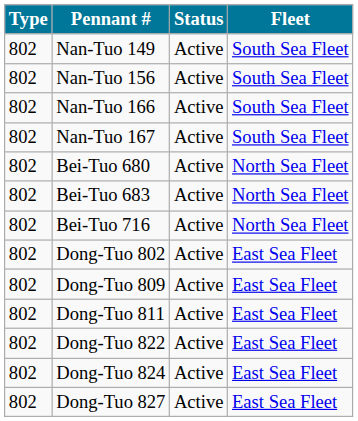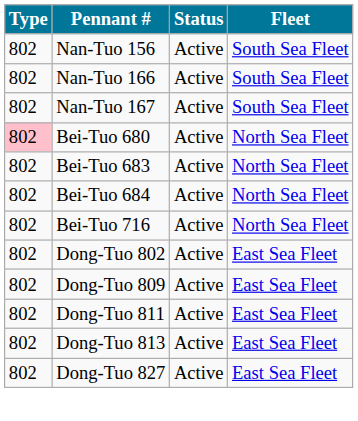 <table class="wikitable">
 <tr>
 <th style="background:#079;color:#fff;">Type</th>
 <th style="background:#079;color:#fff;">Pennant #</th>
 <th style="background:#079;color:#fff;">Status</th>
 <th style="background:#079;color:#fff;">Fleet</th>
-</tr>
-<tr>
-<td>802</td>
-<td>Nan-Tuo 149</td>
-<td>Active</td>
-<td><a href='#'>South Sea Fleet</a></td>
 </tr>
 <tr>
 <td>802</td>
 <td>Nan-Tuo 156</td>
 <td>Active</td>
 <td><a href='#'>South Sea Fleet</a></td>
 </tr>
 <tr>
 <td>802</td>
 <td>Nan-Tuo 166</td>
 <td>Active</td>
 <td><a href='#'>South Sea Fleet</a></td>
 </tr>
 <tr>
 <td>802</td>
 <td>Nan-Tuo 167</td>
 <td>Active</td>
 <td><a href='#'>South Sea Fleet</a></td>
 </tr>
 <tr>
-<td>802</td>
+<td style="background: pink;">802</td>
 <td>Bei-Tuo 680</td>
 <td>Active</td>
 <td><a href='#'>North Sea Fleet</a></td>
 </tr>
 <tr>
 <td>802</td>
 <td>Bei-Tuo 683</td>
+<td>Active</td>
+<td><a href='#'>North Sea Fleet</a></td>
+</tr>
+<tr>
+<td>802</td>
+<td>Bei-Tuo 684</td>
 <td>Active</td>
 <td><a href='#'>North Sea Fleet</a></td>
 </tr>
 <tr>
 <td>802</td>
 <td>Bei-Tuo 716</td>
 <td>Active</td>
 <td><a href='#'>North Sea Fleet</a></td>
 </tr>
 <tr>
 <td>802</td>
 <td>Dong-Tuo 802</td>
 <td>Active</td>
 <td><a href='#'>East Sea Fleet</a></td>
 </tr>
 <tr>
 <td>802</td>
 <td>Dong-Tuo 809</td>
 <td>Active</td>
 <td><a href='#'>East Sea Fleet</a></td>
 </tr>
 <tr>
 <td>802</td>
 <td>Dong-Tuo 811</td>
 <td>Active</td>
 <td><a href='#'>East Sea Fleet</a></td>
 </tr>
 <tr>
 <td>802</td>
-<td>Dong-Tuo 822</td>
-<td>Active</td>
-<td><a href='#'>East Sea Fleet</a></td>
-</tr>
-<tr>
-<td>802</td>
-<td>Dong-Tuo 824</td>
+<td>Dong-Tuo 813</td>
 <td>Active</td>
 <td><a href='#'>East Sea Fleet</a></td>
 </tr>
 <tr>
 <td>802</td>
 <td>Dong-Tuo 827</td>
 <td>Active</td>
 <td><a href='#'>East Sea Fleet</a></td>
 </tr>
 </table>
